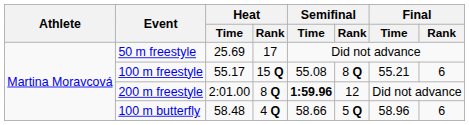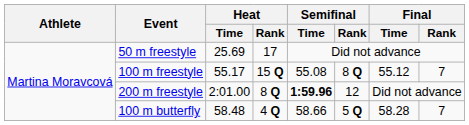 <table class=wikitable style="font-size:90%">
 <tr>
 <th rowspan="2">Athlete</th>
 <th rowspan="2">Event</th>
 <th colspan="2">Heat</th>
 <th colspan="2">Semifinal</th>
 <th colspan="2">Final</th>
 </tr>
 <tr style="font-size:95%">
 <th>Time</th>
 <th>Rank</th>
 <th>Time</th>
 <th>Rank</th>
 <th>Time</th>
 <th>Rank</th>
 </tr>
 <tr align=center>
 <td align=left rowspan=4><a href='#'>Martina Moravcová</a></td>
 <td align=left><a href='#'>50 m freestyle</a></td>
 <td>25.69</td>
 <td>17</td>
 <td colspan=4>Did not advance</td>
 </tr>
 <tr align=center>
 <td align=left><a href='#'>100 m freestyle</a></td>
 <td>55.17</td>
 <td>15 <strong>Q</strong></td>
 <td>55.08</td>
 <td>8 <strong>Q</strong></td>
-<td>55.21</td>
-<td>6</td>
+<td>55.12</td>
+<td>7</td>
 </tr>
 <tr align=center>
 <td align=left><a href='#'>200 m freestyle</a></td>
 <td>2:01.00</td>
 <td>8 <strong>Q</strong></td>
 <td><strong>1:59.96</strong></td>
 <td>12</td>
 <td colspan=2>Did not advance</td>
 </tr>
 <tr align=center>
 <td align=left><a href='#'>100 m butterfly</a></td>
 <td>58.48</td>
 <td>4 <strong>Q</strong></td>
 <td>58.66</td>
 <td>5 <strong>Q</strong></td>
-<td>58.96</td>
-<td>6</td>
+<td>58.28</td>
+<td>7</td>
 </tr>
 </table>
